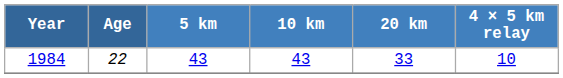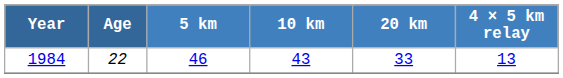 <table class="wikitable" style="font-size:95%; text-align:center; border:grey solid 1px; border-collapse:collapse; background:#ffffff;">
 <tr>
 <th style="background-color:#369; color:white; width:60px;"> Year </th>
 <th style="background-color:#369; color:white; width:40px;"> Age </th>
 <th style="background-color:#4180be; color:white; width:75px;"> 5 km </th>
 <th style="background-color:#4180be; color:white; width:75px;"> 10 km </th>
 <th style="background-color:#4180be; color:white; width:75px;"> 20 km </th>
 <th style="background-color:#4180be; color:white; width:75px;"> 4 × 5 km <br> relay </th>
 </tr>
 <tr>
 <td><a href='#'>1984</a></td>
 <td><em>22</em></td>
-<td><a href='#'>43</a></td>
+<td><a href='#'>46</a></td>
 <td><a href='#'>43</a></td>
 <td><a href='#'>33</a></td>
-<td><a href='#'>10</a></td>
+<td><a href='#'>13</a></td>
 </tr>
 <tr>
 </tr>
 </table>
